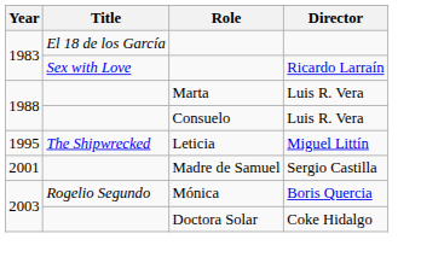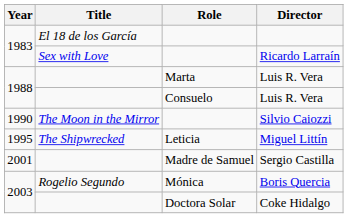 <table class="wikitable" style="font-size: 95%;">
 <tr>
 <th>Year</th>
 <th>Title</th>
 <th>Role</th>
 <th>Director</th>
 </tr>
 <tr>
 <td rowspan="2">1983</td>
 <td><em>El 18 de los García</em></td>
 <td></td>
 <td></td>
 </tr>
 <tr>
 <td><em><a href='#'>Sex with Love</a></em></td>
 <td></td>
 <td><a href='#'>Ricardo Larraín</a></td>
 </tr>
 <tr>
 <td rowspan="2">1988</td>
 <td><em></em></td>
 <td>Marta</td>
 <td>Luis R. Vera</td>
 </tr>
 <tr>
 <td><em></em></td>
 <td>Consuelo</td>
 <td>Luis R. Vera</td>
 </tr>
 <tr>
+<td>1990</td>
+<td><em><a href='#'>The Moon in the Mirror</a></em></td>
+<td></td>
+<td><a href='#'>Silvio Caiozzi</a></td>
+</tr>
+<tr>
 <td>1995</td>
 <td><em><a href='#'>The Shipwrecked</a></em></td>
 <td>Leticia</td>
 <td><a href='#'>Miguel Littín</a></td>
 </tr>
 <tr>
 <td>2001</td>
 <td><em></em></td>
 <td>Madre de Samuel</td>
 <td>Sergio Castilla</td>
 </tr>
 <tr>
 <td rowspan="2">2003</td>
 <td><em>Rogelio Segundo</em></td>
 <td>Mónica</td>
 <td><a href='#'>Boris Quercia</a></td>
 </tr>
 <tr>
 <td><em></em></td>
 <td>Doctora Solar</td>
 <td>Coke Hidalgo</td>
 </tr>
 </table>
